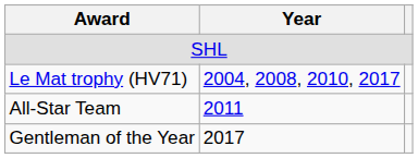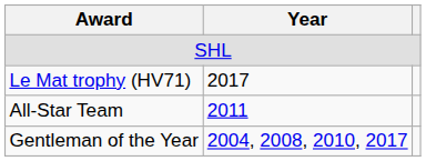 <table class="wikitable">
 <tr>
 <th>Award</th>
 <th>Year</th>
 <th></th>
 </tr>
 <tr ALIGN="center" bgcolor="#e0e0e0">
 <td colspan="3"><a href='#'>SHL</a></td>
 </tr>
 <tr>
 <td><a href='#'>Le Mat trophy</a> (HV71)</td>
-<td><a href='#'>2004</a>, <a href='#'>2008</a>, <a href='#'>2010</a>, <a href='#'>2017</a></td>
+<td>2017</td>
 <td></td>
 </tr>
 <tr>
 <td>All-Star Team</td>
 <td><a href='#'>2011</a></td>
 <td></td>
 </tr>
 <tr>
 <td>Gentleman of the Year</td>
-<td>2017</td>
+<td><a href='#'>2004</a>, <a href='#'>2008</a>, <a href='#'>2010</a>, <a href='#'>2017</a></td>
 <td></td>
 </tr>
 </table>
